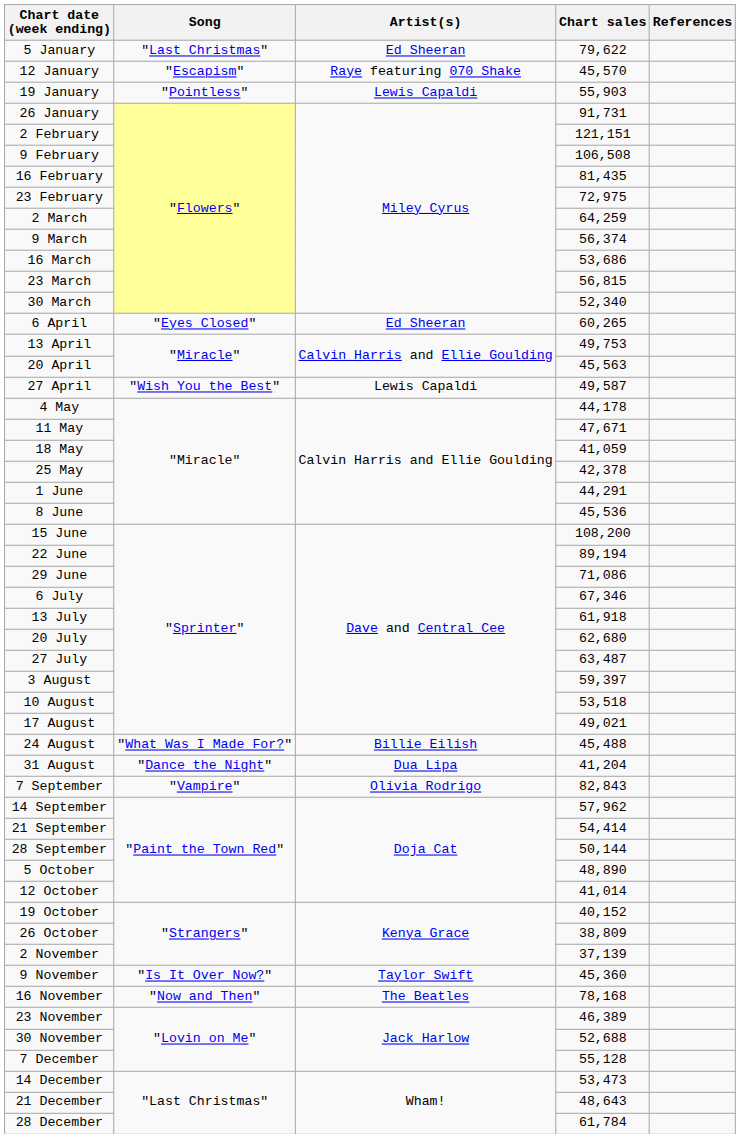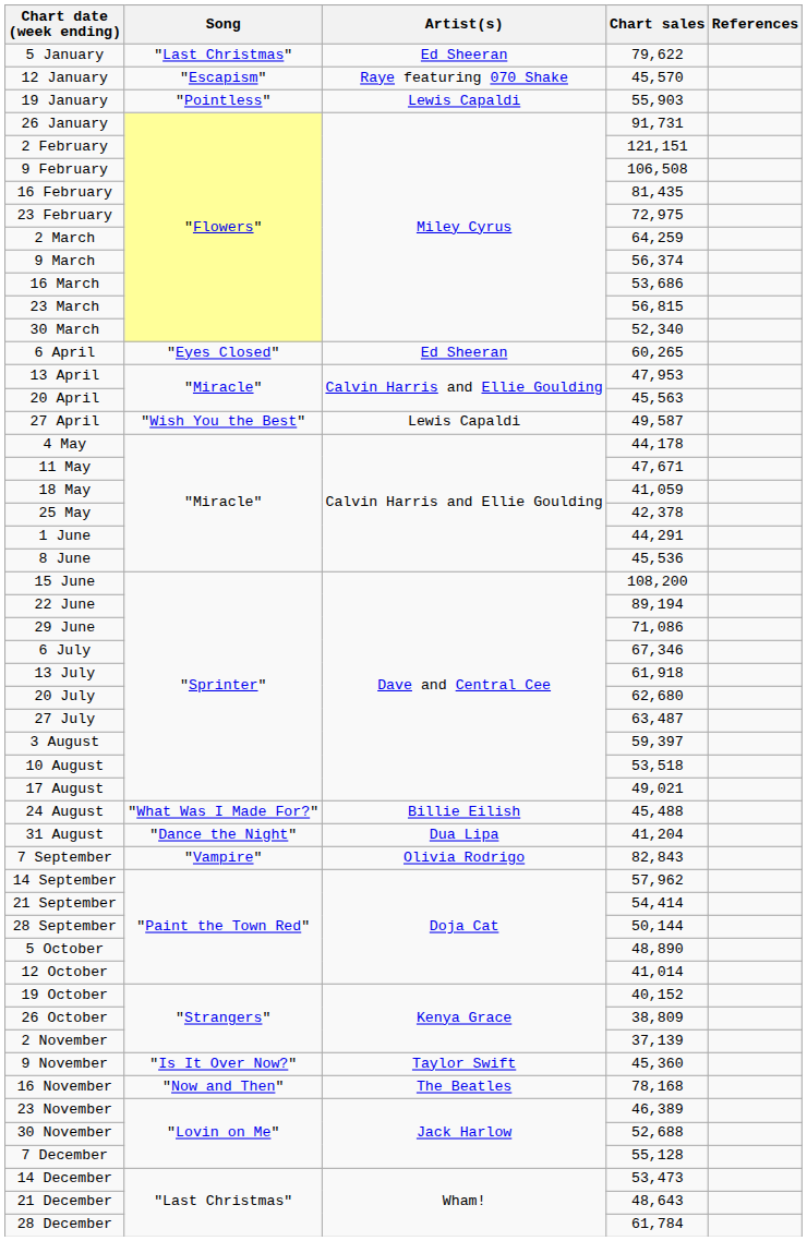 <table class="wikitable" style="font-size:97%; text-align:center;">
 <tr>
 <th>Chart date<br>(week ending)</th>
 <th>Song</th>
 <th>Artist(s)</th>
 <th>Chart sales</th>
 <th>References</th>
 </tr>
 <tr>
 <td>5 January</td>
 <td>"<a href='#'>Last Christmas</a>"</td>
 <td><a href='#'>Ed Sheeran</a></td>
 <td>79,622</td>
 <td></td>
 </tr>
 <tr>
 <td>12 January</td>
 <td>"<a href='#'>Escapism</a>"</td>
 <td><a href='#'>Raye</a> featuring <a href='#'>070 Shake</a></td>
 <td>45,570</td>
 <td></td>
 </tr>
 <tr>
 <td>19 January</td>
 <td>"<a href='#'>Pointless</a>"</td>
 <td><a href='#'>Lewis Capaldi</a></td>
 <td>55,903</td>
 <td></td>
 </tr>
 <tr>
 <td>26 January</td>
 <td bgcolor=#FFFF99 rowspan=10>"<a href='#'>Flowers</a>" </td>
 <td rowspan=10><a href='#'>Miley Cyrus</a></td>
 <td>91,731</td>
 <td></td>
 </tr>
 <tr>
 <td>2 February</td>
 <td>121,151</td>
 <td></td>
 </tr>
 <tr>
 <td>9 February</td>
 <td>106,508</td>
 <td></td>
 </tr>
 <tr>
 <td>16 February</td>
 <td>81,435</td>
 <td></td>
 </tr>
 <tr>
 <td>23 February</td>
 <td>72,975</td>
 <td></td>
 </tr>
 <tr>
 <td>2 March</td>
 <td>64,259</td>
 <td></td>
 </tr>
 <tr>
 <td>9 March</td>
 <td>56,374</td>
 <td></td>
 </tr>
 <tr>
 <td>16 March</td>
 <td>53,686</td>
 <td></td>
 </tr>
 <tr>
 <td>23 March</td>
 <td>56,815</td>
 <td></td>
 </tr>
 <tr>
 <td>30 March</td>
 <td>52,340</td>
 <td></td>
 </tr>
 <tr>
 <td>6 April</td>
 <td>"<a href='#'>Eyes Closed</a>"</td>
 <td><a href='#'>Ed Sheeran</a></td>
 <td>60,265</td>
 <td></td>
 </tr>
 <tr>
 <td>13 April</td>
 <td rowspan=2>"<a href='#'>Miracle</a>"</td>
 <td rowspan=2><a href='#'>Calvin Harris</a> and <a href='#'>Ellie Goulding</a></td>
-<td>49,753</td>
+<td>47,953</td>
 <td></td>
 </tr>
 <tr>
 <td>20 April</td>
 <td>45,563</td>
 <td></td>
 </tr>
 <tr>
 <td>27 April</td>
 <td>"<a href='#'>Wish You the Best</a>"</td>
 <td>Lewis Capaldi</td>
 <td>49,587</td>
 <td></td>
 </tr>
 <tr>
 <td>4 May</td>
 <td rowspan=6>"Miracle"</td>
 <td rowspan=6>Calvin Harris and Ellie Goulding</td>
 <td>44,178</td>
 <td></td>
 </tr>
 <tr>
 <td>11 May</td>
 <td>47,671</td>
 <td></td>
 </tr>
 <tr>
 <td>18 May</td>
 <td>41,059</td>
 <td></td>
 </tr>
 <tr>
 <td>25 May</td>
 <td>42,378</td>
 <td></td>
 </tr>
 <tr>
 <td>1 June</td>
 <td>44,291</td>
 <td></td>
 </tr>
 <tr>
 <td>8 June</td>
 <td>45,536</td>
 <td></td>
 </tr>
 <tr>
 <td>15 June</td>
 <td rowspan=10>"<a href='#'>Sprinter</a>"</td>
 <td rowspan=10><a href='#'>Dave</a> and <a href='#'>Central Cee</a></td>
 <td>108,200</td>
 <td></td>
 </tr>
 <tr>
 <td>22 June</td>
 <td>89,194</td>
 <td></td>
 </tr>
 <tr>
 <td>29 June</td>
 <td>71,086</td>
 <td></td>
 </tr>
 <tr>
 <td>6 July</td>
 <td>67,346</td>
 <td></td>
 </tr>
 <tr>
 <td>13 July</td>
 <td>61,918</td>
 <td></td>
 </tr>
 <tr>
 <td>20 July</td>
 <td>62,680</td>
 <td></td>
 </tr>
 <tr>
 <td>27 July</td>
 <td>63,487</td>
 <td></td>
 </tr>
 <tr>
 <td>3 August</td>
 <td>59,397</td>
 <td></td>
 </tr>
 <tr>
 <td>10 August</td>
 <td>53,518</td>
 <td></td>
 </tr>
 <tr>
 <td>17 August</td>
 <td>49,021</td>
 <td></td>
 </tr>
 <tr>
 <td>24 August</td>
 <td>"<a href='#'>What Was I Made For?</a>"</td>
 <td><a href='#'>Billie Eilish</a></td>
 <td>45,488</td>
 <td></td>
 </tr>
 <tr>
 <td>31 August</td>
 <td>"<a href='#'>Dance the Night</a>"</td>
 <td><a href='#'>Dua Lipa</a></td>
 <td>41,204</td>
 <td></td>
 </tr>
 <tr>
 <td>7 September</td>
 <td>"<a href='#'>Vampire</a>"</td>
 <td><a href='#'>Olivia Rodrigo</a></td>
 <td>82,843</td>
 <td></td>
 </tr>
 <tr>
 <td>14 September</td>
 <td rowspan=5>"<a href='#'>Paint the Town Red</a>"</td>
 <td rowspan=5><a href='#'>Doja Cat</a></td>
 <td>57,962</td>
 <td></td>
 </tr>
 <tr>
 <td>21 September</td>
 <td>54,414</td>
 <td></td>
 </tr>
 <tr>
 <td>28 September</td>
 <td>50,144</td>
 <td></td>
 </tr>
 <tr>
 <td>5 October</td>
 <td>48,890</td>
 <td></td>
 </tr>
 <tr>
 <td>12 October</td>
 <td>41,014</td>
 <td></td>
 </tr>
 <tr>
 <td>19 October</td>
 <td rowspan=3>"<a href='#'>Strangers</a>"</td>
 <td rowspan=3><a href='#'>Kenya Grace</a></td>
 <td>40,152</td>
 <td></td>
 </tr>
 <tr>
 <td>26 October</td>
 <td>38,809</td>
 <td></td>
 </tr>
 <tr>
 <td>2 November</td>
 <td>37,139</td>
 <td></td>
 </tr>
 <tr>
 <td>9 November</td>
 <td>"<a href='#'>Is It Over Now?</a>"</td>
 <td><a href='#'>Taylor Swift</a></td>
 <td>45,360</td>
 <td></td>
 </tr>
 <tr>
 <td>16 November</td>
 <td>"<a href='#'>Now and Then</a>"</td>
 <td><a href='#'>The Beatles</a></td>
 <td>78,168</td>
 <td></td>
 </tr>
 <tr>
 <td>23 November</td>
 <td rowspan=3>"<a href='#'>Lovin on Me</a>"</td>
 <td rowspan=3><a href='#'>Jack Harlow</a></td>
 <td>46,389</td>
 <td></td>
 </tr>
 <tr>
 <td>30 November</td>
 <td>52,688</td>
 <td></td>
 </tr>
 <tr>
 <td>7 December</td>
 <td>55,128</td>
 <td></td>
 </tr>
 <tr>
 <td>14 December</td>
 <td rowspan=3>"Last Christmas"</td>
 <td rowspan=3>Wham!</td>
 <td>53,473</td>
 <td></td>
 </tr>
 <tr>
 <td>21 December</td>
 <td>48,643</td>
 <td></td>
 </tr>
 <tr>
 <td>28 December</td>
 <td>61,784</td>
 <td></td>
 </tr>
 </table>
